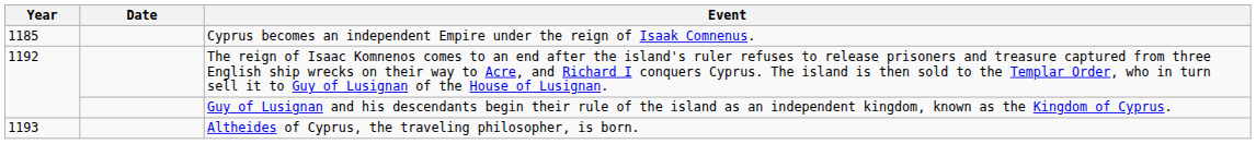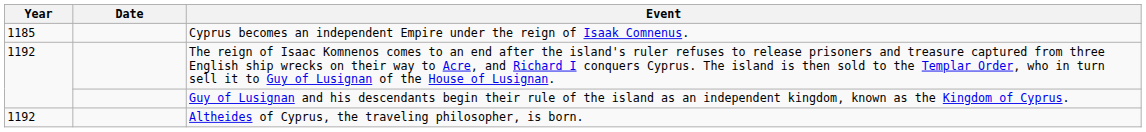 <table class="wikitable" width="100%">
 <tr>
 <th style="width:6%">Year</th>
 <th style="width:10%">Date</th>
 <th>Event</th>
 </tr>
 <tr>
 <td>1185</td>
 <td></td>
 <td>Cyprus becomes an independent Empire under the reign of <a href='#'>Isaak Comnenus</a>.</td>
 </tr>
 <tr>
 <td rowspan="2" style="vertical-align:top">1192</td>
 <td></td>
 <td>The reign of Isaac Komnenos comes to an end after the island's ruler refuses to release prisoners and treasure captured from three English ship wrecks on their way to <a href='#'>Acre</a>, and <a href='#'>Richard I</a> conquers Cyprus. The island is then sold to the <a href='#'>Templar Order</a>, who in turn sell it to <a href='#'>Guy of Lusignan</a> of the <a href='#'>House of Lusignan</a>.</td>
 </tr>
 <tr>
 <td></td>
 <td><a href='#'>Guy of Lusignan</a> and his descendants begin their rule of the island as an independent kingdom, known as the <a href='#'>Kingdom of Cyprus</a>.</td>
 </tr>
 <tr>
-<td>1193</td>
+<td>1192</td>
 <td></td>
 <td><a href='#'>Altheides</a> of Cyprus, the traveling philosopher, is born.</td>
 </tr>
 </table>
